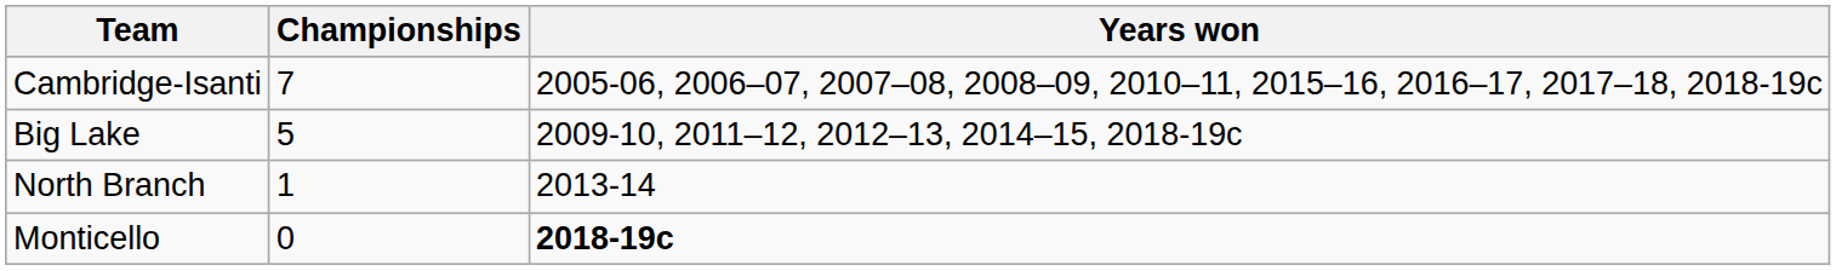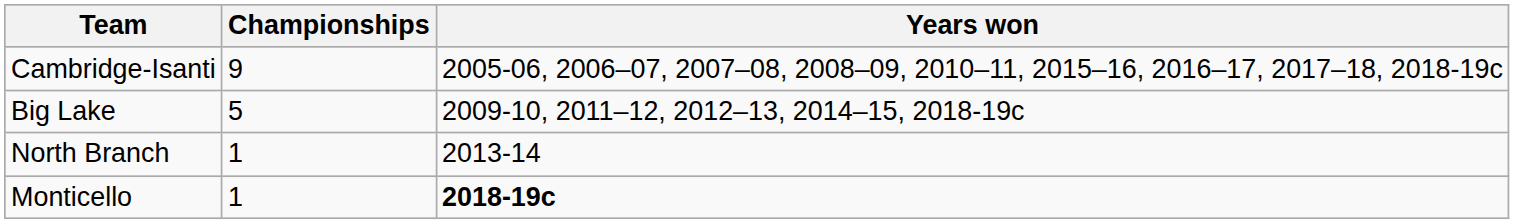 <table class="wikitable">
 <tr>
 <th>Team</th>
 <th>Championships</th>
 <th>Years won</th>
 </tr>
 <tr>
 <td>Cambridge-Isanti</td>
-<td>7</td>
+<td>9</td>
 <td>2005-06, 2006–07, 2007–08, 2008–09, 2010–11, 2015–16, 2016–17, 2017–18, 2018-19c</td>
 </tr>
 <tr>
 <td>Big Lake</td>
 <td>5</td>
 <td>2009-10, 2011–12, 2012–13, 2014–15, 2018-19c</td>
 </tr>
 <tr>
 <td>North Branch</td>
 <td>1</td>
 <td>2013-14</td>
 </tr>
 <tr>
 <td>Monticello</td>
-<td>0</td>
+<td>1</td>
 <td><strong>2018-19c</strong></td>
 </tr>
 </table>
